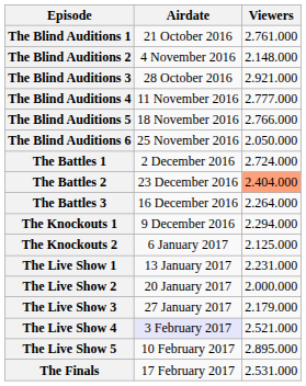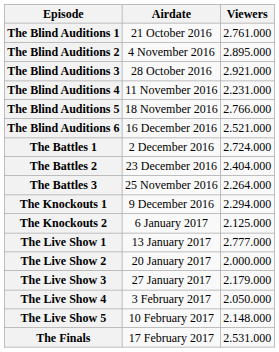 <table class="wikitable sortable" style="text-align:center">
 <tr>
 <th>Episode</th>
 <th>Airdate</th>
 <th>Viewers</th>
 </tr>
 <tr>
 <th>The Blind Auditions 1</th>
 <td>21 October 2016</td>
 <td>2.761.000</td>
 </tr>
 <tr>
 <th>The Blind Auditions 2</th>
 <td>4 November 2016</td>
-<td>2.148.000</td>
+<td>2.895.000</td>
 </tr>
 <tr>
 <th>The Blind Auditions 3</th>
 <td>28 October 2016</td>
 <td>2.921.000</td>
 </tr>
 <tr>
 <th>The Blind Auditions 4</th>
 <td>11 November 2016</td>
-<td>2.777.000</td>
+<td>2.231.000</td>
 </tr>
 <tr>
 <th>The Blind Auditions 5</th>
 <td>18 November 2016</td>
 <td>2.766.000</td>
 </tr>
 <tr>
 <th>The Blind Auditions 6</th>
-<td>25 November 2016</td>
-<td>2.050.000</td>
+<td>16 December 2016</td>
+<td>2.521.000</td>
 </tr>
 <tr>
 <th>The Battles 1</th>
 <td>2 December 2016</td>
 <td>2.724.000</td>
 </tr>
 <tr>
 <th>The Battles 2</th>
 <td>23 December 2016</td>
-<td style="background: lightsalmon;">2.404.000</td>
+<td>2.404.000</td>
 </tr>
 <tr>
 <th>The Battles 3</th>
-<td>16 December 2016</td>
+<td>25 November 2016</td>
 <td>2.264.000</td>
 </tr>
 <tr>
 <th>The Knockouts 1</th>
 <td>9 December 2016</td>
 <td>2.294.000</td>
 </tr>
 <tr>
 <th>The Knockouts 2</th>
 <td>6 January 2017</td>
 <td>2.125.000</td>
 </tr>
 <tr>
 <th>The Live Show 1</th>
 <td>13 January 2017</td>
-<td>2.231.000</td>
+<td>2.777.000</td>
 </tr>
 <tr>
 <th>The Live Show 2</th>
 <td>20 January 2017</td>
 <td>2.000.000</td>
 </tr>
 <tr>
 <th>The Live Show 3</th>
 <td>27 January 2017</td>
 <td>2.179.000</td>
 </tr>
 <tr>
 <th>The Live Show 4</th>
-<td style="background: lavender;">3 February 2017</td>
-<td>2.521.000</td>
+<td>3 February 2017</td>
+<td>2.050.000</td>
 </tr>
 <tr>
 <th>The Live Show 5</th>
 <td>10 February 2017</td>
-<td>2.895.000</td>
+<td>2.148.000</td>
 </tr>
 <tr>
 <th>The Finals</th>
 <td>17 February 2017</td>
 <td>2.531.000</td>
 </tr>
 </table>
